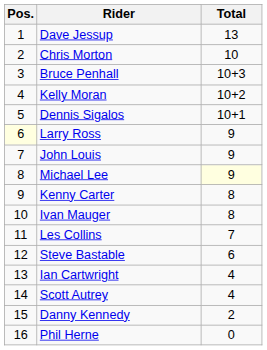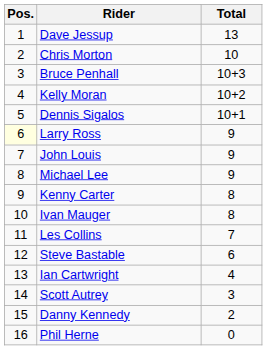 <table class=wikitable>
 <tr>
 <th width=25px>Pos.</th>
 <th width=200px>Rider</th>
 <th width=70px>Total</th>
 </tr>
 <tr align=center >
 <td>1</td>
 <td align=left> <a href='#'>Dave Jessup</a></td>
 <td>13</td>
 </tr>
 <tr align=center >
 <td>2</td>
 <td align=left> <a href='#'>Chris Morton</a></td>
 <td>10</td>
 </tr>
 <tr align=center >
 <td>3</td>
 <td align=left> <a href='#'>Bruce Penhall</a></td>
 <td>10+3</td>
 </tr>
 <tr align=center >
 <td>4</td>
 <td align=left> <a href='#'>Kelly Moran</a></td>
 <td>10+2</td>
 </tr>
 <tr align=center >
 <td>5</td>
 <td align=left> <a href='#'>Dennis Sigalos</a></td>
 <td>10+1</td>
 </tr>
 <tr align=center >
 <td style="background: lightyellow;">6</td>
 <td align=left> <a href='#'>Larry Ross</a></td>
 <td>9</td>
 </tr>
 <tr align=center >
 <td>7</td>
 <td align=left> <a href='#'>John Louis</a></td>
 <td>9</td>
 </tr>
 <tr align=center >
 <td>8</td>
 <td align=left> <a href='#'>Michael Lee</a></td>
-<td style="background: lightyellow;">9</td>
+<td>9</td>
 </tr>
 <tr align=center >
 <td>9</td>
 <td align=left> <a href='#'>Kenny Carter</a></td>
 <td>8</td>
 </tr>
 <tr align=center >
 <td>10</td>
 <td align=left> <a href='#'>Ivan Mauger</a></td>
 <td>8</td>
 </tr>
 <tr align=center >
 <td>11</td>
 <td align=left> <a href='#'>Les Collins</a></td>
 <td>7</td>
 </tr>
 <tr align=center>
 <td>12</td>
 <td align=left> <a href='#'>Steve Bastable</a></td>
 <td>6</td>
 </tr>
 <tr align=center>
 <td>13</td>
 <td align=left> <a href='#'>Ian Cartwright</a></td>
 <td>4</td>
 </tr>
 <tr align=center>
 <td>14</td>
 <td align=left> <a href='#'>Scott Autrey</a></td>
-<td>4</td>
+<td>3</td>
 </tr>
 <tr align=center>
 <td>15</td>
 <td align=left> <a href='#'>Danny Kennedy</a></td>
 <td>2</td>
 </tr>
 <tr align=center>
 <td>16</td>
 <td align=left> <a href='#'>Phil Herne</a></td>
 <td>0</td>
 </tr>
 </table>
